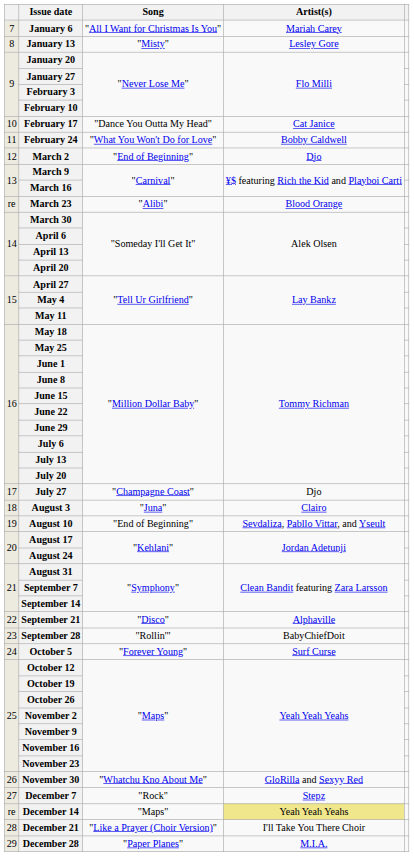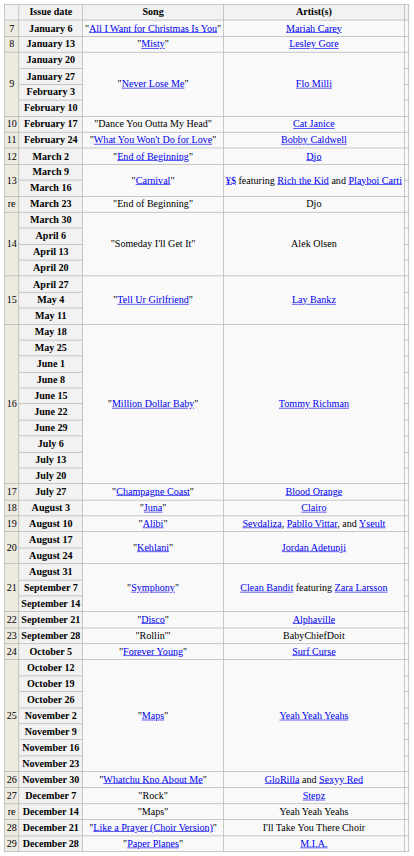 <table class="wikitable sortable plainrowheaders" style="text-align: center">
 <tr>
 <th width="1"></th>
 <th scope="col">Issue date</th>
 <th>Song</th>
 <th>Artist(s)</th>
 <th></th>
 </tr>
 <tr>
 <td bgcolor="#EDEAE0" align="center">7</td>
 <th scope="row">January 6</th>
 <td>"<a href='#'>All I Want for Christmas Is You</a>"</td>
 <td><a href='#'>Mariah Carey</a></td>
 <td></td>
 </tr>
 <tr>
 <td bgcolor=#EDEAE0 align="center">8</td>
 <th scope="row">January 13</th>
 <td>"<a href='#'>Misty</a>"</td>
 <td><a href='#'>Lesley Gore</a></td>
 <td></td>
 </tr>
 <tr>
 <td rowspan="4" bgcolor="#EDEAE0" align="center">9</td>
 <th scope="row">January 20</th>
 <td rowspan="4">"<a href='#'>Never Lose Me</a>"</td>
 <td rowspan="4"><a href='#'>Flo Milli</a></td>
 <td></td>
 </tr>
 <tr>
 <th scope="row">January 27</th>
 <td></td>
 </tr>
 <tr>
 <th scope="row">February 3</th>
 <td></td>
 </tr>
 <tr>
 <th scope="row">February 10</th>
 <td></td>
 </tr>
 <tr>
 <td bgcolor=#EDEAE0 align="center">10</td>
 <th scope="row">February 17</th>
 <td>"Dance You Outta My Head"</td>
 <td><a href='#'>Cat Janice</a></td>
 <td></td>
 </tr>
 <tr>
 <td bgcolor=#EDEAE0 align="center">11</td>
 <th scope="row">February 24</th>
 <td>"<a href='#'>What You Won't Do for Love</a>"</td>
 <td><a href='#'>Bobby Caldwell</a></td>
 <td></td>
 </tr>
 <tr>
 <td bgcolor=#EDEAE0 align="center">12</td>
 <th scope="row">March 2</th>
 <td>"<a href='#'>End of Beginning</a>"</td>
 <td><a href='#'>Djo</a></td>
 <td></td>
 </tr>
 <tr>
 <td rowspan="2" bgcolor="#EDEAE0" align="center">13</td>
 <th scope="row">March 9</th>
 <td rowspan="2">"<a href='#'>Carnival</a>"</td>
 <td rowspan="2"><a href='#'>¥$</a> featuring <a href='#'>Rich the Kid</a> and <a href='#'>Playboi Carti</a></td>
 <td></td>
 </tr>
 <tr>
 <th scope="row">March 16</th>
 <td></td>
 </tr>
 <tr>
 <td bgcolor=#EDEAE0 align="center">re</td>
 <th scope="row">March 23</th>
-<td>"<a href='#'>Alibi</a>"</td>
-<td><a href='#'>Blood Orange</a></td>
+<td>"End of Beginning"</td>
+<td>Djo</td>
 <td></td>
 </tr>
 <tr>
 <td rowspan="4" bgcolor="#EDEAE0" align="center">14</td>
 <th scope="row">March 30</th>
 <td rowspan="4">"Someday I'll Get It"</td>
 <td rowspan="4">Alek Olsen</td>
 <td></td>
 </tr>
 <tr>
 <th scope="row">April 6</th>
 <td></td>
 </tr>
 <tr>
 <th scope="row">April 13</th>
 <td></td>
 </tr>
 <tr>
 <th scope="row">April 20</th>
 <td></td>
 </tr>
 <tr>
 <td rowspan="3" bgcolor="#EDEAE0" align="center">15</td>
 <th scope="row">April 27</th>
 <td rowspan="3">"<a href='#'>Tell Ur Girlfriend</a>"</td>
 <td rowspan="3"><a href='#'>Lay Bankz</a></td>
 <td></td>
 </tr>
 <tr>
 <th scope="row">May 4</th>
 <td></td>
 </tr>
 <tr>
 <th scope="row">May 11</th>
 <td></td>
 </tr>
 <tr>
 <td rowspan="10" bgcolor="#EDEAE0" align="center">16</td>
 <th scope="row">May 18</th>
 <td rowspan="10">"<a href='#'>Million Dollar Baby</a>"</td>
 <td rowspan="10"><a href='#'>Tommy Richman</a></td>
 <td></td>
 </tr>
 <tr>
 <th scope="row">May 25</th>
 <td></td>
 </tr>
 <tr>
 <th scope="row">June 1</th>
 <td></td>
 </tr>
 <tr>
 <th scope="row">June 8</th>
 <td></td>
 </tr>
 <tr>
 <th scope="row">June 15</th>
 <td></td>
 </tr>
 <tr>
 <th scope="row">June 22</th>
 <td></td>
 </tr>
 <tr>
 <th scope="row">June 29</th>
 <td></td>
 </tr>
 <tr>
 <th scope="row">July 6</th>
 <td></td>
 </tr>
 <tr>
 <th scope="row">July 13</th>
 <td></td>
 </tr>
 <tr>
 <th scope="row">July 20</th>
 <td></td>
 </tr>
 <tr>
 <td bgcolor=#EDEAE0 align="center">17</td>
 <th scope="row">July 27</th>
 <td>"<a href='#'>Champagne Coast</a>"</td>
-<td>Djo</td>
+<td><a href='#'>Blood Orange</a></td>
 <td></td>
 </tr>
 <tr>
 <td bgcolor=#EDEAE0 align="center">18</td>
 <th scope="row">August 3</th>
 <td>"<a href='#'>Juna</a>"</td>
 <td><a href='#'>Clairo</a></td>
 <td></td>
 </tr>
 <tr>
 <td bgcolor=#EDEAE0 align="center">19</td>
 <th scope="row">August 10</th>
-<td>"End of Beginning"</td>
+<td>"<a href='#'>Alibi</a>"</td>
 <td><a href='#'>Sevdaliza</a>, <a href='#'>Pabllo Vittar</a>, and <a href='#'>Yseult</a></td>
 <td></td>
 </tr>
 <tr>
 <td rowspan="2" bgcolor="#EDEAE0" align="center">20</td>
 <th scope="row">August 17</th>
 <td rowspan="2">"<a href='#'>Kehlani</a>"</td>
 <td rowspan="2"><a href='#'>Jordan Adetunji</a></td>
 <td></td>
 </tr>
 <tr>
 <th scope="row">August 24</th>
 <td></td>
 </tr>
 <tr>
 <td rowspan="3" bgcolor="#EDEAE0" align="center">21</td>
 <th scope="row">August 31</th>
 <td rowspan="3">"<a href='#'>Symphony</a>"</td>
 <td rowspan="3"><a href='#'>Clean Bandit</a> featuring <a href='#'>Zara Larsson</a></td>
 <td></td>
 </tr>
 <tr>
 <th scope="row">September 7</th>
 <td></td>
 </tr>
 <tr>
 <th scope="row">September 14</th>
 <td></td>
 </tr>
 <tr>
 <td bgcolor=#EDEAE0 align="center">22</td>
 <th scope="row">September 21</th>
 <td>"<a href='#'>Disco</a>"</td>
 <td><a href='#'>Alphaville</a></td>
 <td></td>
 </tr>
 <tr>
 <td bgcolor=#EDEAE0 align="center">23</td>
 <th scope="row">September 28</th>
 <td>"Rollin'"</td>
 <td>BabyChiefDoit</td>
 <td></td>
 </tr>
 <tr>
 <td bgcolor=#EDEAE0 align="center">24</td>
 <th scope="row">October 5</th>
 <td>"<a href='#'>Forever Young</a>"</td>
 <td><a href='#'>Surf Curse</a></td>
 <td></td>
 </tr>
 <tr>
 <td rowspan="7" bgcolor="#EDEAE0" align="center">25</td>
 <th scope="row">October 12</th>
 <td rowspan="7">"<a href='#'>Maps</a>"</td>
 <td rowspan="7"><a href='#'>Yeah Yeah Yeahs</a></td>
 <td></td>
 </tr>
 <tr>
 <th scope="row">October 19</th>
 <td></td>
 </tr>
 <tr>
 <th scope="row">October 26</th>
 <td></td>
 </tr>
 <tr>
 <th scope="row">November 2</th>
 <td></td>
 </tr>
 <tr>
 <th scope="row">November 9</th>
 <td></td>
 </tr>
 <tr>
 <th scope="row">November 16</th>
 <td></td>
 </tr>
 <tr>
 <th scope="row">November 23</th>
 <td></td>
 </tr>
 <tr>
 <td bgcolor=#EDEAE0 align="center">26</td>
 <th scope="row">November 30</th>
 <td>"<a href='#'>Whatchu Kno About Me</a>"</td>
 <td><a href='#'>GloRilla</a> and <a href='#'>Sexyy Red</a></td>
 <td></td>
 </tr>
 <tr>
 <td bgcolor=#EDEAE0 align="center">27</td>
 <th scope="row">December 7</th>
 <td>"Rock"</td>
 <td><a href='#'>Stepz</a></td>
 <td></td>
 </tr>
 <tr>
 <td bgcolor=#EDEAE0 align="center">re</td>
 <th scope="row">December 14</th>
 <td>"Maps"</td>
-<td style="background: khaki;">Yeah Yeah Yeahs</td>
+<td>Yeah Yeah Yeahs</td>
 <td></td>
 </tr>
 <tr>
 <td bgcolor=#EDEAE0 align="center">28</td>
 <th scope="row">December 21</th>
 <td>"<a href='#'>Like a Prayer (Choir Version)</a>"</td>
 <td>I'll Take You There Choir</td>
 <td></td>
 </tr>
 <tr>
 <td bgcolor=#EDEAE0 align="center">29</td>
 <th scope="row">December 28</th>
 <td>"<a href='#'>Paper Planes</a>"</td>
 <td><a href='#'>M.I.A.</a></td>
 <td></td>
 </tr>
 </table>
